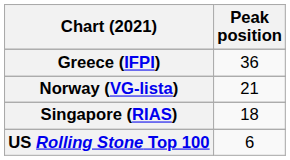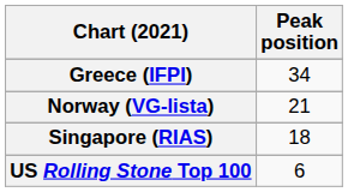 <table class="wikitable sortable plainrowheaders" style="text-align:center">
 <tr>
 <th scope="col">Chart (2021)</th>
 <th scope="col">Peak<br>position</th>
 </tr>
 <tr>
 </tr>
 <tr>
 </tr>
 <tr>
 </tr>
 <tr>
 <th scope="row">Greece (<a href='#'>IFPI</a>)</th>
-<td>36</td>
+<td>34</td>
 </tr>
 <tr>
 </tr>
 <tr>
 </tr>
 <tr>
 </tr>
 <tr>
 <th scope="row">Norway (<a href='#'>VG-lista</a>)</th>
 <td>21</td>
 </tr>
 <tr>
 </tr>
 <tr>
 <th scope="row">Singapore (<a href='#'>RIAS</a>)</th>
 <td>18</td>
 </tr>
 <tr>
 </tr>
 <tr>
 </tr>
 <tr>
 </tr>
 <tr>
 </tr>
 <tr>
 <th scope="row">US <a href='#'><em>Rolling Stone</em> Top 100</a></th>
 <td>6</td>
 </tr>
 </table>
